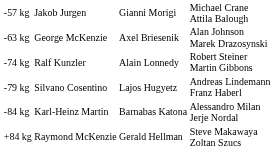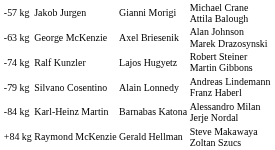 <table>
 <tr>
 <td>-57 kg</td>
 <td>Jakob Jurgen </td>
 <td>Gianni Morigi </td>
 <td>Michael Crane <br>Attila Balough </td>
 </tr>
 <tr>
 <td>-63 kg</td>
 <td>George McKenzie </td>
 <td>Axel Briesenik </td>
 <td>Alan Johnson <br>Marek Drazosynski </td>
 </tr>
 <tr>
 <td>-74 kg</td>
 <td>Ralf Kunzler </td>
-<td>Alain Lonnedy </td>
+<td>Lajos Hugyetz </td>
 <td>Robert Steiner <br>Martin Gibbons </td>
 </tr>
 <tr>
 <td>-79 kg</td>
 <td>Silvano Cosentino </td>
-<td>Lajos Hugyetz </td>
+<td>Alain Lonnedy </td>
 <td>Andreas Lindemann <br>Franz Haberl </td>
 </tr>
 <tr>
 <td>-84 kg</td>
 <td>Karl-Heinz Martin </td>
 <td>Barnabas Katona </td>
 <td>Alessandro Milan <br>Jerje Nordal </td>
 </tr>
 <tr>
 <td>+84 kg</td>
 <td>Raymond McKenzie </td>
 <td>Gerald Hellman </td>
 <td>Steve Makawaya <br>Zoltan Szucs </td>
 </tr>
 <tr>
 </tr>
 </table>
